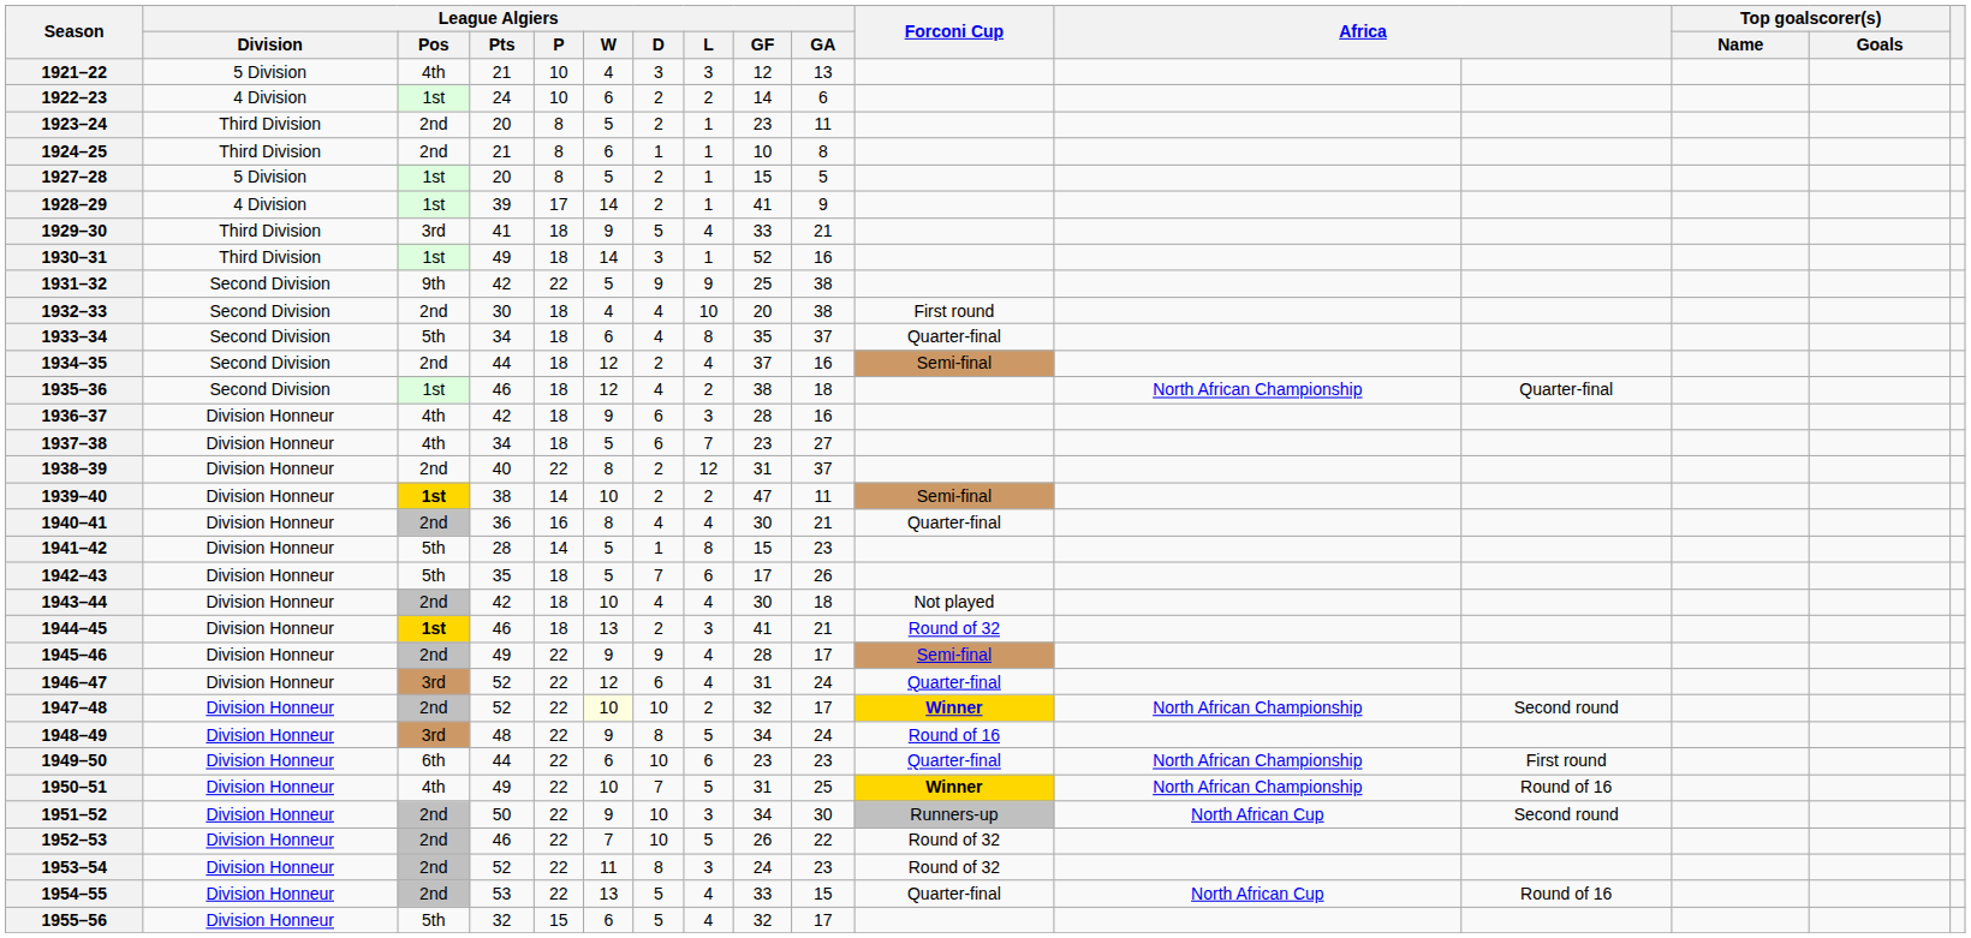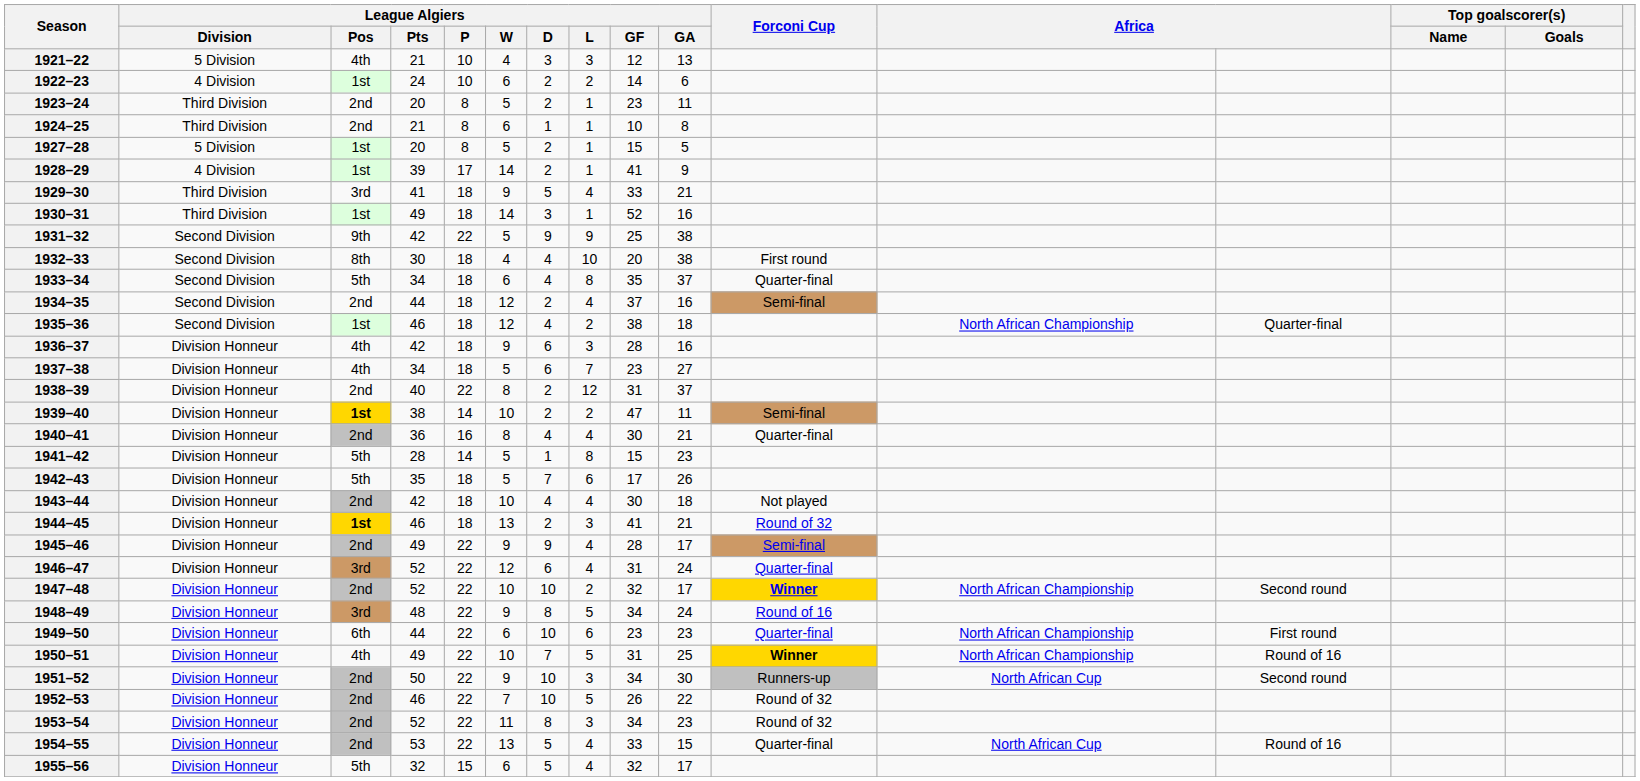 <table class="wikitable" style="text-align:center; font-size:85%;width:100%; text-align:center">
 <tr>
 <th rowspan=2>Season</th>
 <th colspan=9>League Algiers</th>
 <th rowspan=2><a href='#'>Forconi Cup</a></th>
 <th rowspan=2 colspan=2><a href='#'>Africa</a></th>
 <th colspan=2>Top goalscorer(s)</th>
 <th rowspan=2></th>
 </tr>
 <tr>
 <th>Division</th>
 <th>Pos</th>
 <th>Pts</th>
 <th>P</th>
 <th>W</th>
 <th>D</th>
 <th>L</th>
 <th>GF</th>
 <th>GA</th>
 <th>Name</th>
 <th>Goals</th>
 </tr>
 <tr>
 <th>1921–22</th>
 <td>5 Division</td>
 <td>4th</td>
 <td>21</td>
 <td>10</td>
 <td>4</td>
 <td>3</td>
 <td>3</td>
 <td>12</td>
 <td>13</td>
 <td></td>
 <td></td>
 <td></td>
 <td align=left></td>
 <td></td>
 <td></td>
 </tr>
 <tr>
 <th>1922–23</th>
 <td>4 Division</td>
 <td bgcolor="#DDFFDD">1st</td>
 <td>24</td>
 <td>10</td>
 <td>6</td>
 <td>2</td>
 <td>2</td>
 <td>14</td>
 <td>6</td>
 <td></td>
 <td></td>
 <td></td>
 <td align=left></td>
 <td></td>
 <td></td>
 </tr>
 <tr>
 <th>1923–24</th>
 <td>Third Division</td>
 <td>2nd</td>
 <td>20</td>
 <td>8</td>
 <td>5</td>
 <td>2</td>
 <td>1</td>
 <td>23</td>
 <td>11</td>
 <td></td>
 <td></td>
 <td></td>
 <td align=left></td>
 <td></td>
 <td></td>
 </tr>
 <tr>
 <th>1924–25</th>
 <td>Third Division</td>
 <td>2nd</td>
 <td>21</td>
 <td>8</td>
 <td>6</td>
 <td>1</td>
 <td>1</td>
 <td>10</td>
 <td>8</td>
 <td></td>
 <td></td>
 <td></td>
 <td align=left></td>
 <td></td>
 <td></td>
 </tr>
 <tr>
 <th>1927–28</th>
 <td>5 Division</td>
 <td bgcolor="#DDFFDD">1st</td>
 <td>20</td>
 <td>8</td>
 <td>5</td>
 <td>2</td>
 <td>1</td>
 <td>15</td>
 <td>5</td>
 <td></td>
 <td></td>
 <td></td>
 <td align=left></td>
 <td></td>
 <td></td>
 </tr>
 <tr>
 <th>1928–29</th>
 <td>4 Division</td>
 <td bgcolor="#DDFFDD">1st</td>
 <td>39</td>
 <td>17</td>
 <td>14</td>
 <td>2</td>
 <td>1</td>
 <td>41</td>
 <td>9</td>
 <td></td>
 <td></td>
 <td></td>
 <td align=left></td>
 <td></td>
 <td></td>
 </tr>
 <tr>
 <th>1929–30</th>
 <td>Third Division</td>
 <td>3rd</td>
 <td>41</td>
 <td>18</td>
 <td>9</td>
 <td>5</td>
 <td>4</td>
 <td>33</td>
 <td>21</td>
 <td></td>
 <td></td>
 <td></td>
 <td align=left></td>
 <td></td>
 <td></td>
 </tr>
 <tr>
 <th>1930–31</th>
 <td>Third Division</td>
 <td bgcolor="#DDFFDD">1st</td>
 <td>49</td>
 <td>18</td>
 <td>14</td>
 <td>3</td>
 <td>1</td>
 <td>52</td>
 <td>16</td>
 <td></td>
 <td></td>
 <td></td>
 <td align=left></td>
 <td></td>
 <td></td>
 </tr>
 <tr>
 <th>1931–32</th>
 <td>Second Division</td>
 <td>9th</td>
 <td>42</td>
 <td>22</td>
 <td>5</td>
 <td>9</td>
 <td>9</td>
 <td>25</td>
 <td>38</td>
 <td></td>
 <td></td>
 <td></td>
 <td align=left></td>
 <td></td>
 <td></td>
 </tr>
 <tr>
 <th>1932–33</th>
 <td>Second Division</td>
-<td>2nd</td>
+<td>8th</td>
 <td>30</td>
 <td>18</td>
 <td>4</td>
 <td>4</td>
 <td>10</td>
 <td>20</td>
 <td>38</td>
 <td>First round</td>
 <td></td>
 <td></td>
 <td align=left></td>
 <td></td>
 <td></td>
 </tr>
 <tr>
 <th>1933–34</th>
 <td>Second Division</td>
 <td>5th</td>
 <td>34</td>
 <td>18</td>
 <td>6</td>
 <td>4</td>
 <td>8</td>
 <td>35</td>
 <td>37</td>
 <td>Quarter-final</td>
 <td></td>
 <td></td>
 <td align=left></td>
 <td></td>
 <td></td>
 </tr>
 <tr>
 <th>1934–35</th>
 <td>Second Division</td>
 <td>2nd</td>
 <td>44</td>
 <td>18</td>
 <td>12</td>
 <td>2</td>
 <td>4</td>
 <td>37</td>
 <td>16</td>
 <td bgcolor=#cc9966>Semi-final</td>
 <td></td>
 <td></td>
 <td align=left></td>
 <td></td>
 <td></td>
 </tr>
 <tr>
 <th>1935–36</th>
 <td>Second Division</td>
 <td bgcolor="#DDFFDD">1st</td>
 <td>46</td>
 <td>18</td>
 <td>12</td>
 <td>4</td>
 <td>2</td>
 <td>38</td>
 <td>18</td>
 <td></td>
 <td><a href='#'>North African Championship</a></td>
 <td>Quarter-final</td>
 <td align=left></td>
 <td></td>
 <td></td>
 </tr>
 <tr>
 <th>1936–37</th>
 <td>Division Honneur</td>
 <td>4th</td>
 <td>42</td>
 <td>18</td>
 <td>9</td>
 <td>6</td>
 <td>3</td>
 <td>28</td>
 <td>16</td>
 <td></td>
 <td></td>
 <td></td>
 <td align=left></td>
 <td></td>
 <td></td>
 </tr>
 <tr>
 <th>1937–38</th>
 <td>Division Honneur</td>
 <td>4th</td>
 <td>34</td>
 <td>18</td>
 <td>5</td>
 <td>6</td>
 <td>7</td>
 <td>23</td>
 <td>27</td>
 <td></td>
 <td></td>
 <td></td>
 <td align=left></td>
 <td></td>
 <td></td>
 </tr>
 <tr>
 <th>1938–39</th>
 <td>Division Honneur</td>
 <td>2nd</td>
 <td>40</td>
 <td>22</td>
 <td>8</td>
 <td>2</td>
 <td>12</td>
 <td>31</td>
 <td>37</td>
 <td></td>
 <td></td>
 <td></td>
 <td align=left></td>
 <td></td>
 <td></td>
 </tr>
 <tr>
 <th>1939–40</th>
 <td>Division Honneur</td>
 <td bgcolor=gold><strong>1st</strong></td>
 <td>38</td>
 <td>14</td>
 <td>10</td>
 <td>2</td>
 <td>2</td>
 <td>47</td>
 <td>11</td>
 <td bgcolor=#cc9966>Semi-final</td>
 <td></td>
 <td></td>
 <td align=left></td>
 <td></td>
 <td></td>
 </tr>
 <tr>
 <th>1940–41</th>
 <td>Division Honneur</td>
 <td bgcolor=silver>2nd</td>
 <td>36</td>
 <td>16</td>
 <td>8</td>
 <td>4</td>
 <td>4</td>
 <td>30</td>
 <td>21</td>
 <td>Quarter-final</td>
 <td></td>
 <td></td>
 <td align=left></td>
 <td></td>
 <td></td>
 </tr>
 <tr>
 <th>1941–42</th>
 <td>Division Honneur</td>
 <td>5th</td>
 <td>28</td>
 <td>14</td>
 <td>5</td>
 <td>1</td>
 <td>8</td>
 <td>15</td>
 <td>23</td>
 <td></td>
 <td></td>
 <td></td>
 <td align=left></td>
 <td></td>
 <td></td>
 </tr>
 <tr>
 <th>1942–43</th>
 <td>Division Honneur</td>
 <td>5th</td>
 <td>35</td>
 <td>18</td>
 <td>5</td>
 <td>7</td>
 <td>6</td>
 <td>17</td>
 <td>26</td>
 <td></td>
 <td></td>
 <td></td>
 <td align=left></td>
 <td></td>
 <td></td>
 </tr>
 <tr>
 <th>1943–44</th>
 <td>Division Honneur</td>
 <td bgcolor=silver>2nd</td>
 <td>42</td>
 <td>18</td>
 <td>10</td>
 <td>4</td>
 <td>4</td>
 <td>30</td>
 <td>18</td>
 <td>Not played</td>
 <td></td>
 <td></td>
 <td align=left></td>
 <td></td>
 <td></td>
 </tr>
 <tr>
 <th>1944–45</th>
 <td>Division Honneur</td>
 <td bgcolor=gold><strong>1st</strong></td>
 <td>46</td>
 <td>18</td>
 <td>13</td>
 <td>2</td>
 <td>3</td>
 <td>41</td>
 <td>21</td>
 <td><a href='#'>Round of 32</a></td>
 <td></td>
 <td></td>
 <td align=left></td>
 <td></td>
 <td></td>
 </tr>
 <tr>
 <th>1945–46</th>
 <td>Division Honneur</td>
 <td bgcolor=silver>2nd</td>
 <td>49</td>
 <td>22</td>
 <td>9</td>
 <td>9</td>
 <td>4</td>
 <td>28</td>
 <td>17</td>
 <td bgcolor=#cc9966><a href='#'>Semi-final</a></td>
 <td></td>
 <td></td>
 <td align=left></td>
 <td></td>
 <td></td>
 </tr>
 <tr>
 <th>1946–47</th>
 <td>Division Honneur</td>
 <td bgcolor=#cc9966>3rd</td>
 <td>52</td>
 <td>22</td>
 <td>12</td>
 <td>6</td>
 <td>4</td>
 <td>31</td>
 <td>24</td>
 <td><a href='#'>Quarter-final</a></td>
 <td></td>
 <td></td>
 <td align=left></td>
 <td></td>
 <td></td>
 </tr>
 <tr>
 <th>1947–48</th>
 <td><a href='#'>Division Honneur</a></td>
 <td bgcolor=silver>2nd</td>
 <td>52</td>
 <td>22</td>
-<td style="background: lightyellow;">10</td>
+<td>10</td>
 <td>10</td>
 <td>2</td>
 <td>32</td>
 <td>17</td>
 <td bgcolor=gold><a href='#'><strong>Winner</strong></a></td>
 <td><a href='#'>North African Championship</a></td>
 <td>Second round</td>
 <td align=left></td>
 <td></td>
 <td></td>
 </tr>
 <tr>
 <th>1948–49</th>
 <td><a href='#'>Division Honneur</a></td>
 <td bgcolor=#cc9966>3rd</td>
 <td>48</td>
 <td>22</td>
 <td>9</td>
 <td>8</td>
 <td>5</td>
 <td>34</td>
 <td>24</td>
 <td><a href='#'>Round of 16</a></td>
 <td></td>
 <td></td>
 <td align=left></td>
 <td></td>
 <td></td>
 </tr>
 <tr>
 <th>1949–50</th>
 <td><a href='#'>Division Honneur</a></td>
 <td>6th</td>
 <td>44</td>
 <td>22</td>
 <td>6</td>
 <td>10</td>
 <td>6</td>
 <td>23</td>
 <td>23</td>
 <td><a href='#'>Quarter-final</a></td>
 <td><a href='#'>North African Championship</a></td>
 <td>First round</td>
 <td align=left></td>
 <td></td>
 <td></td>
 </tr>
 <tr>
 <th>1950–51</th>
 <td><a href='#'>Division Honneur</a></td>
 <td>4th</td>
 <td>49</td>
 <td>22</td>
 <td>10</td>
 <td>7</td>
 <td>5</td>
 <td>31</td>
 <td>25</td>
 <td bgcolor=gold><strong>Winner</strong></td>
 <td><a href='#'>North African Championship</a></td>
 <td>Round of 16</td>
 <td align=left></td>
 <td></td>
 <td></td>
 </tr>
 <tr>
 <th>1951–52</th>
 <td><a href='#'>Division Honneur</a></td>
 <td bgcolor=silver>2nd</td>
 <td>50</td>
 <td>22</td>
 <td>9</td>
 <td>10</td>
 <td>3</td>
 <td>34</td>
 <td>30</td>
 <td bgcolor=silver>Runners-up</td>
 <td><a href='#'>North African Cup</a></td>
 <td>Second round</td>
 <td align=left></td>
 <td></td>
 <td></td>
 </tr>
 <tr>
 <th>1952–53</th>
 <td><a href='#'>Division Honneur</a></td>
 <td bgcolor=silver>2nd</td>
 <td>46</td>
 <td>22</td>
 <td>7</td>
 <td>10</td>
 <td>5</td>
 <td>26</td>
 <td>22</td>
 <td>Round of 32</td>
 <td></td>
 <td></td>
 <td align=left></td>
 <td></td>
 <td></td>
 </tr>
 <tr>
 <th>1953–54</th>
 <td><a href='#'>Division Honneur</a></td>
 <td bgcolor=silver>2nd</td>
 <td>52</td>
 <td>22</td>
 <td>11</td>
 <td>8</td>
 <td>3</td>
-<td>24</td>
+<td>34</td>
 <td>23</td>
 <td>Round of 32</td>
 <td></td>
 <td></td>
 <td align=left></td>
 <td></td>
 <td></td>
 </tr>
 <tr>
 <th>1954–55</th>
 <td><a href='#'>Division Honneur</a></td>
 <td bgcolor=silver>2nd</td>
 <td>53</td>
 <td>22</td>
 <td>13</td>
 <td>5</td>
 <td>4</td>
 <td>33</td>
 <td>15</td>
 <td>Quarter-final</td>
 <td><a href='#'>North African Cup</a></td>
 <td>Round of 16</td>
 <td align=left></td>
 <td></td>
 <td></td>
 </tr>
 <tr>
 <th>1955–56</th>
 <td><a href='#'>Division Honneur</a></td>
 <td>5th</td>
 <td>32</td>
 <td>15</td>
 <td>6</td>
 <td>5</td>
 <td>4</td>
 <td>32</td>
 <td>17</td>
 <td></td>
 <td></td>
 <td></td>
 <td align=left></td>
 <td></td>
 <td></td>
 </tr>
 <tr>
 </tr>
 </table>
